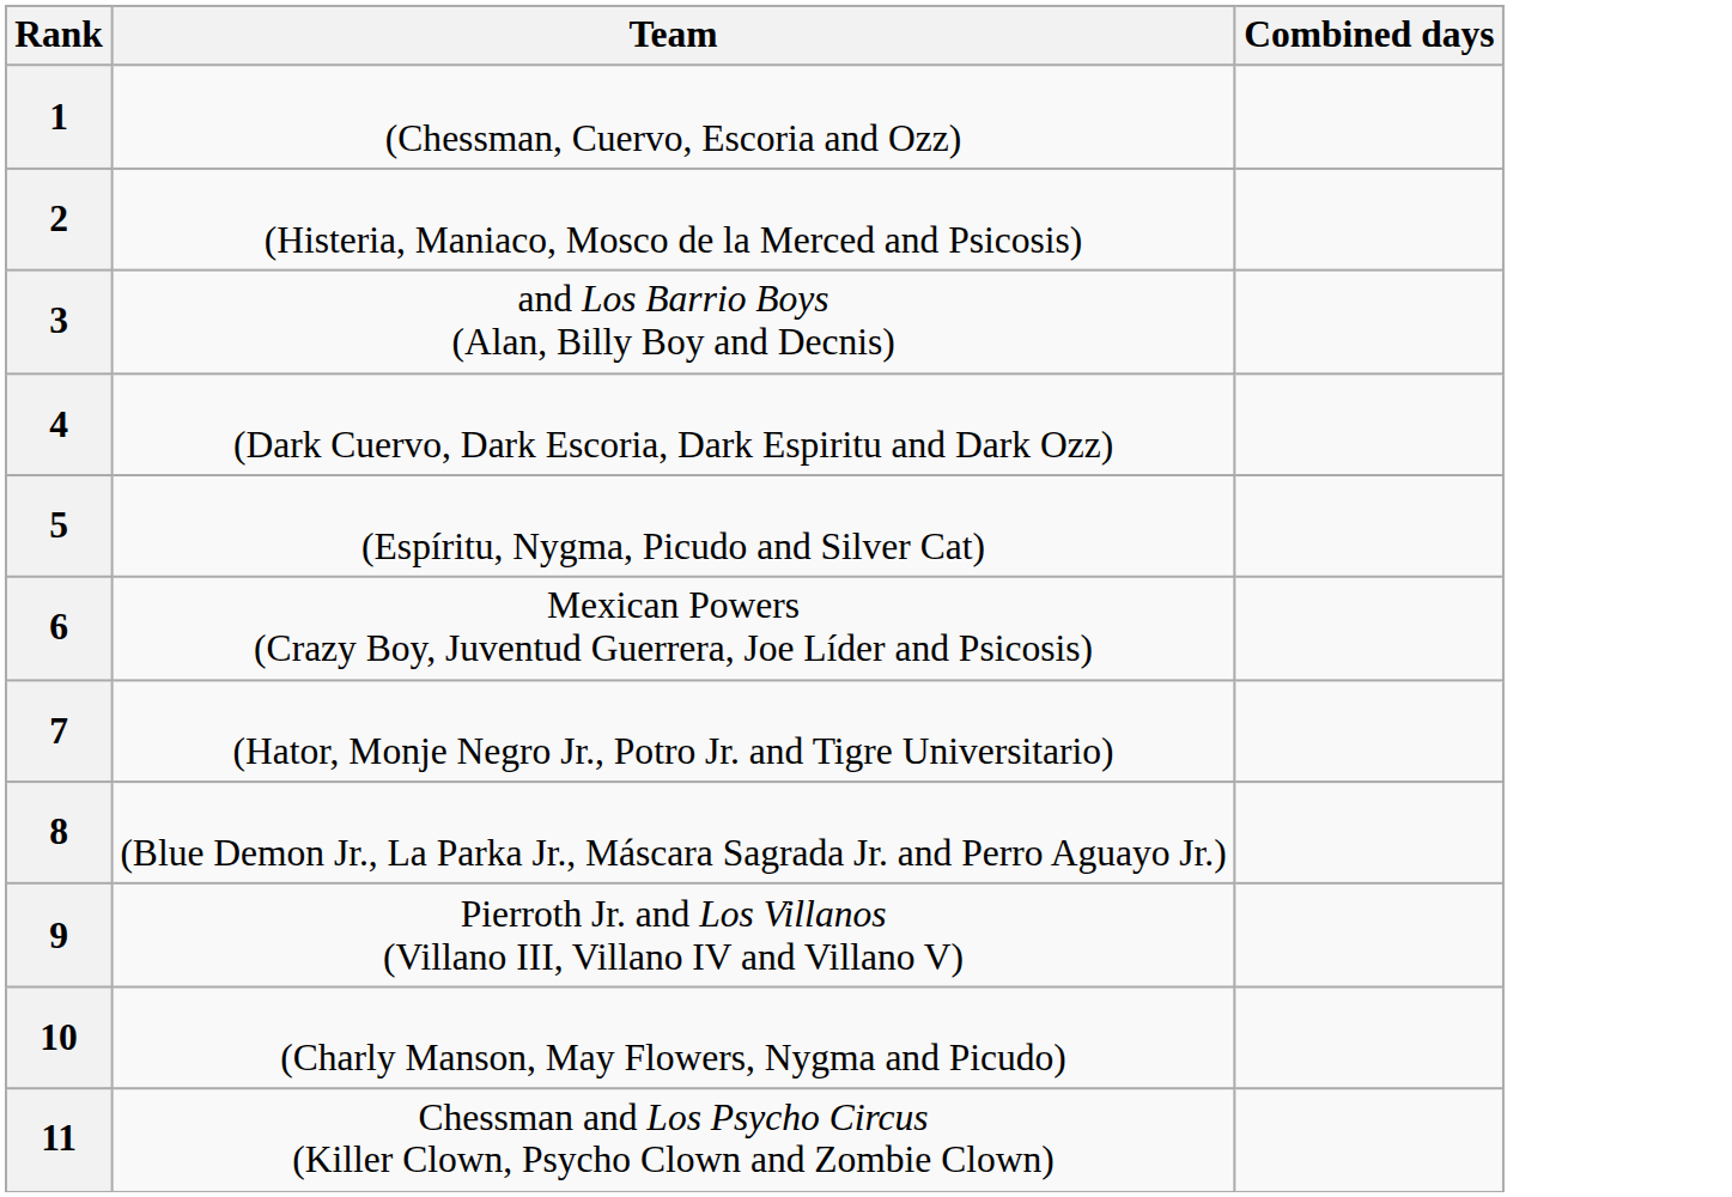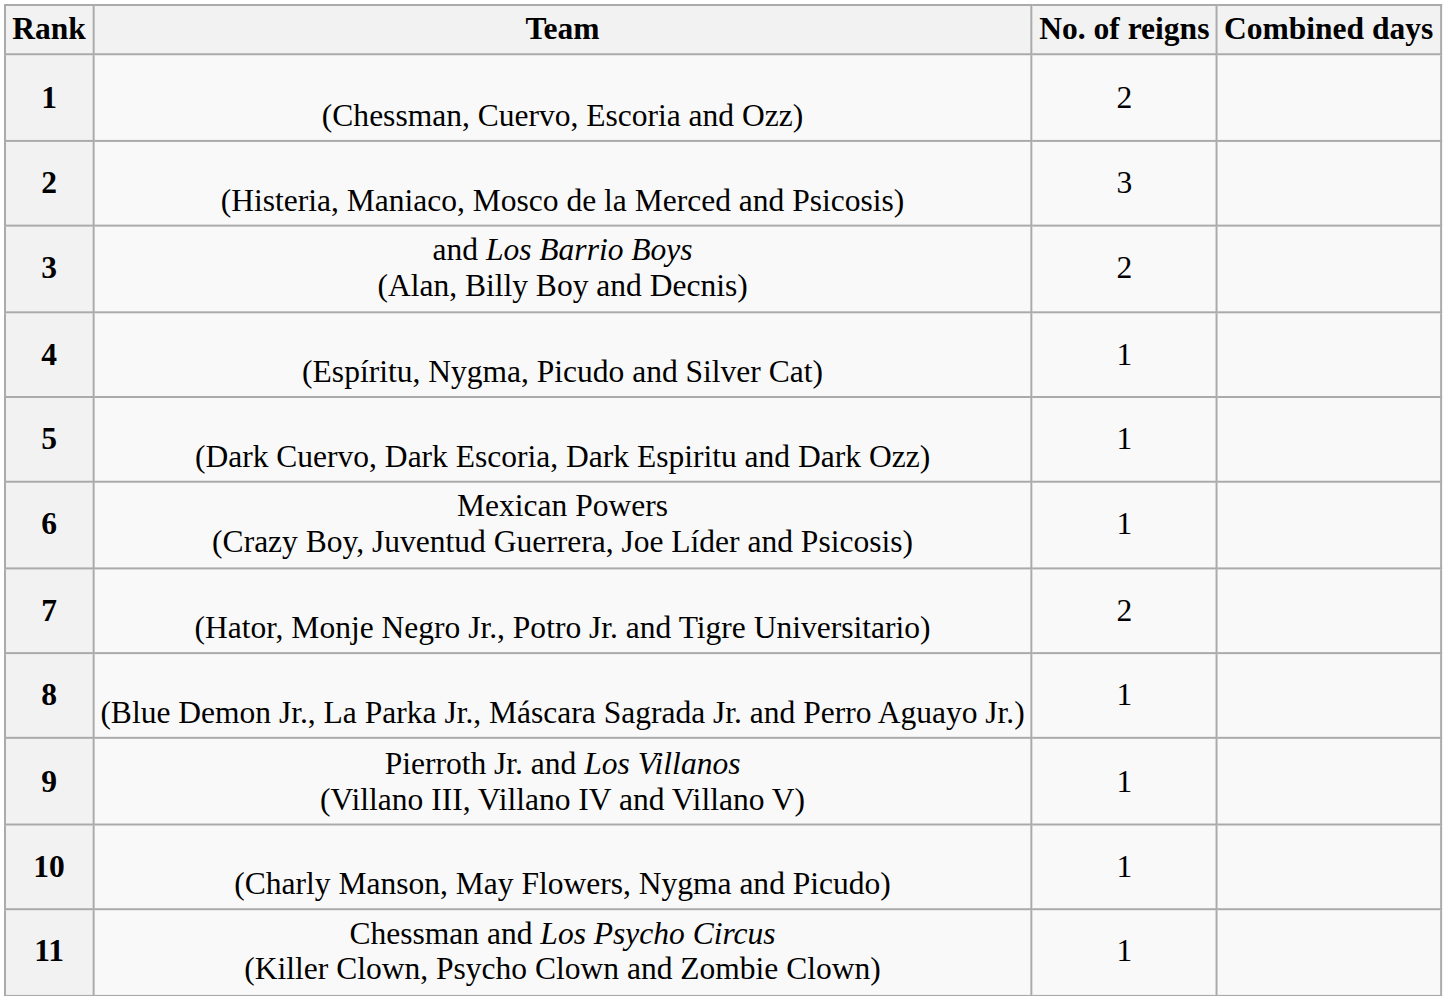 <table class="wikitable sortable" style="text-align: center">
 <tr>
 <th data-sort-type="number">Rank</th>
 <th>Team</th>
+<th data-sort-type="number">No. of reigns</th>
 <th data-sort-type="number">Combined days</th>
 </tr>
 <tr>
 <th>1</th>
 <td><br>(Chessman, Cuervo, Escoria and Ozz)</td>
+<td>2</td>
 <td></td>
 </tr>
 <tr>
 <th>2</th>
 <td><em></em><br>(Histeria, Maniaco, Mosco de la Merced and Psicosis)</td>
+<td>3</td>
 <td></td>
 </tr>
 <tr>
 <th>3</th>
 <td> and <em>Los Barrio Boys</em><br>(Alan, Billy Boy and Decnis)</td>
+<td>2</td>
 <td></td>
 </tr>
 <tr>
 <th>4</th>
-<td><em></em><br>(Dark Cuervo, Dark Escoria, Dark Espiritu and Dark Ozz)</td>
+<td><em></em><br>(Espíritu, Nygma, Picudo and Silver Cat)</td>
+<td>1</td>
 <td></td>
 </tr>
 <tr>
 <th>5</th>
-<td><em></em><br>(Espíritu, Nygma, Picudo and Silver Cat)</td>
+<td><em></em><br>(Dark Cuervo, Dark Escoria, Dark Espiritu and Dark Ozz)</td>
+<td>1</td>
 <td></td>
 </tr>
 <tr>
 <th>6</th>
 <td>Mexican Powers<br>(Crazy Boy, Juventud Guerrera, Joe Líder and Psicosis)</td>
+<td>1</td>
 <td></td>
 </tr>
 <tr>
 <th>7</th>
 <td><em></em><br>(Hator, Monje Negro Jr., Potro Jr. and Tigre Universitario)</td>
+<td>2</td>
 <td></td>
 </tr>
 <tr>
 <th>8</th>
 <td><em></em><br>(Blue Demon Jr., La Parka Jr., Máscara Sagrada Jr. and Perro Aguayo Jr.)</td>
+<td>1</td>
 <td></td>
 </tr>
 <tr>
 <th>9</th>
 <td>Pierroth Jr. and <em>Los Villanos</em> <br>(Villano III, Villano IV and Villano V)</td>
+<td>1</td>
 <td></td>
 </tr>
 <tr>
 <th>10</th>
 <td><em></em><br>(Charly Manson, May Flowers, Nygma and Picudo)</td>
+<td>1</td>
 <td></td>
 </tr>
 <tr>
 <th>11</th>
 <td>Chessman and <em>Los Psycho Circus</em><br>(Killer Clown, Psycho Clown and Zombie Clown)</td>
+<td>1</td>
 <td></td>
 </tr>
 </table>
